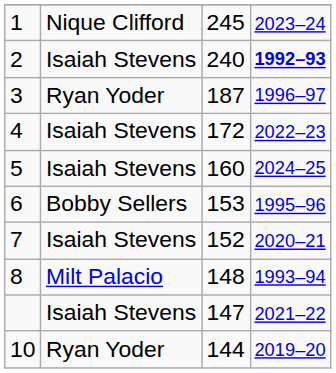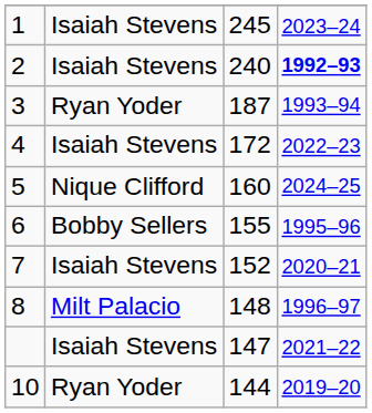 <table class="wikitable">
 <tr>
 </tr>
 <tr>
 <td>1</td>
-<td>Nique Clifford</td>
+<td>Isaiah Stevens</td>
 <td>245</td>
 <td style="font-size:80%;"><a href='#'>2023–24</a></td>
 </tr>
 <tr>
 <td>2</td>
 <td>Isaiah Stevens</td>
 <td>240</td>
 <td style="font-size:80%;"><strong><a href='#'>1992–93</a></strong></td>
 </tr>
 <tr>
 <td>3</td>
 <td>Ryan Yoder</td>
 <td>187</td>
-<td style="font-size:80%;"><a href='#'>1996–97</a></td>
+<td style="font-size:80%;"><a href='#'>1993–94</a></td>
 </tr>
 <tr>
 <td>4</td>
 <td>Isaiah Stevens</td>
 <td>172</td>
 <td style="font-size:80%;"><a href='#'>2022–23</a></td>
 </tr>
 <tr>
 <td>5</td>
-<td>Isaiah Stevens</td>
+<td>Nique Clifford</td>
 <td>160</td>
 <td style="font-size:80%;"><a href='#'>2024–25</a></td>
 </tr>
 <tr>
 <td>6</td>
 <td>Bobby Sellers</td>
-<td>153</td>
+<td>155</td>
 <td style="font-size:80%;"><a href='#'>1995–96</a></td>
 </tr>
 <tr>
 <td>7</td>
 <td>Isaiah Stevens</td>
 <td>152</td>
 <td style="font-size:80%;"><a href='#'>2020–21</a></td>
 </tr>
 <tr>
 <td>8</td>
 <td><a href='#'>Milt Palacio</a></td>
 <td>148</td>
-<td style="font-size:80%;"><a href='#'>1993–94</a></td>
+<td style="font-size:80%;"><a href='#'>1996–97</a></td>
 </tr>
 <tr>
 <td></td>
 <td>Isaiah Stevens</td>
 <td>147</td>
 <td style="font-size:80%;"><a href='#'>2021–22</a></td>
 </tr>
 <tr>
 <td>10</td>
 <td>Ryan Yoder</td>
 <td>144</td>
 <td style="font-size:80%;"><a href='#'>2019–20</a></td>
 </tr>
 </table>
